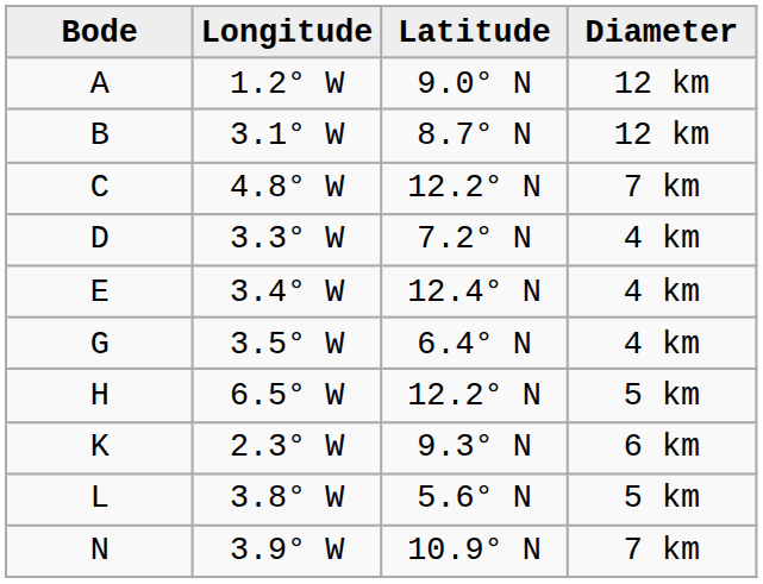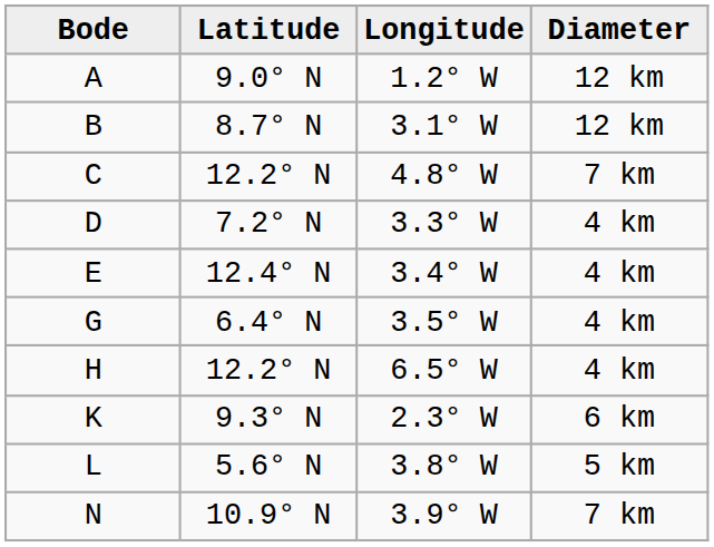 <table class="wikitable">
 <tr>
 <th width="25%" style="background:#eeeeee;">Bode</th>
+<th width="25%" style="background:#eeeeee;">Latitude</th>
 <th width="25%" style="background:#eeeeee;">Longitude</th>
-<th width="25%" style="background:#eeeeee;">Latitude</th>
 <th width="25%" style="background:#eeeeee;">Diameter</th>
 </tr>
 <tr>
 <td align="center">A</td>
+<td align="center">9.0° N</td>
 <td align="center">1.2° W</td>
-<td align="center">9.0° N</td>
 <td align="center">12 km</td>
 </tr>
 <tr>
 <td align="center">B</td>
+<td align="center">8.7° N</td>
 <td align="center">3.1° W</td>
-<td align="center">8.7° N</td>
 <td align="center">12 km</td>
 </tr>
 <tr>
 <td align="center">C</td>
+<td align="center">12.2° N</td>
 <td align="center">4.8° W</td>
-<td align="center">12.2° N</td>
 <td align="center">7 km</td>
 </tr>
 <tr>
 <td align="center">D</td>
+<td align="center">7.2° N</td>
 <td align="center">3.3° W</td>
-<td align="center">7.2° N</td>
 <td align="center">4 km</td>
 </tr>
 <tr>
 <td align="center">E</td>
+<td align="center">12.4° N</td>
 <td align="center">3.4° W</td>
-<td align="center">12.4° N</td>
 <td align="center">4 km</td>
 </tr>
 <tr>
 <td align="center">G</td>
+<td align="center">6.4° N</td>
 <td align="center">3.5° W</td>
-<td align="center">6.4° N</td>
 <td align="center">4 km</td>
 </tr>
 <tr>
 <td align="center">H</td>
+<td align="center">12.2° N</td>
 <td align="center">6.5° W</td>
-<td align="center">12.2° N</td>
-<td align="center">5 km</td>
+<td align="center">4 km</td>
 </tr>
 <tr>
 <td align="center">K</td>
+<td align="center">9.3° N</td>
 <td align="center">2.3° W</td>
-<td align="center">9.3° N</td>
 <td align="center">6 km</td>
 </tr>
 <tr>
 <td align="center">L</td>
+<td align="center">5.6° N</td>
 <td align="center">3.8° W</td>
-<td align="center">5.6° N</td>
 <td align="center">5 km</td>
 </tr>
 <tr>
 <td align="center">N</td>
+<td align="center">10.9° N</td>
 <td align="center">3.9° W</td>
-<td align="center">10.9° N</td>
 <td align="center">7 km</td>
 </tr>
 </table>
